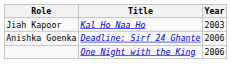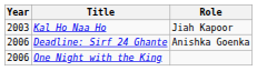 <table class="wikitable sortable">
 <tr>
+<th scope="col">Year</th>
+<th scope="col">Title</th>
 <th scope="col">Role</th>
-<th scope="col">Title</th>
-<th scope="col">Year</th>
 </tr>
 <tr>
+<td>2003</td>
+<td><em><a href='#'>Kal Ho Naa Ho</a></em></td>
 <td>Jiah Kapoor</td>
-<td><em><a href='#'>Kal Ho Naa Ho</a></em></td>
-<td>2003</td>
 </tr>
 <tr>
+<td>2006</td>
+<td><em><a href='#'>Deadline: Sirf 24 Ghante</a></em></td>
 <td>Anishka Goenka</td>
-<td><em><a href='#'>Deadline: Sirf 24 Ghante</a></em></td>
-<td>2006</td>
 </tr>
 <tr>
+<td>2006</td>
+<td><em><a href='#'>One Night with the King</a></em></td>
 <td></td>
-<td><em><a href='#'>One Night with the King</a></em></td>
-<td>2006</td>
 </tr>
 </table>
